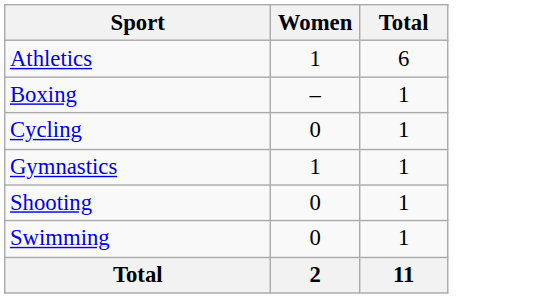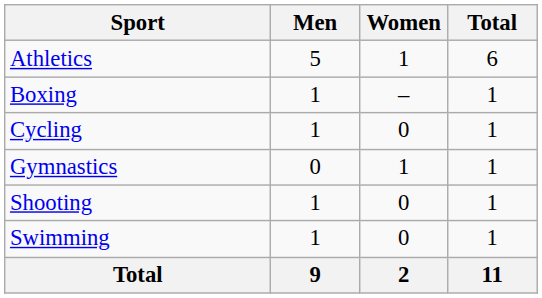 <table class="wikitable sortable" style="text-align:center;">
 <tr>
 <th width=180>Sport</th>
+<th width=55>Men</th>
 <th width=55>Women</th>
 <th width=55>Total</th>
 </tr>
 <tr>
 <td align=left><a href='#'>Athletics</a></td>
+<td>5</td>
 <td>1</td>
 <td>6</td>
 </tr>
 <tr>
 <td align=left><a href='#'>Boxing</a></td>
+<td>1</td>
 <td>–</td>
 <td>1</td>
 </tr>
 <tr>
 <td align=left><a href='#'>Cycling</a></td>
+<td>1</td>
 <td>0</td>
 <td>1</td>
 </tr>
 <tr>
 <td align=left><a href='#'>Gymnastics</a></td>
+<td>0</td>
 <td>1</td>
 <td>1</td>
 </tr>
 <tr>
 <td align=left><a href='#'>Shooting</a></td>
+<td>1</td>
 <td>0</td>
 <td>1</td>
 </tr>
 <tr>
 <td align=left><a href='#'>Swimming</a></td>
+<td>1</td>
 <td>0</td>
 <td>1</td>
 </tr>
 <tr>
 <th>Total</th>
+<th>9</th>
 <th>2</th>
 <th>11</th>
 </tr>
 </table>
